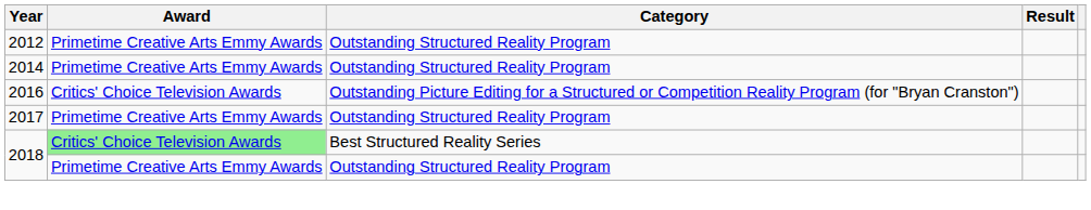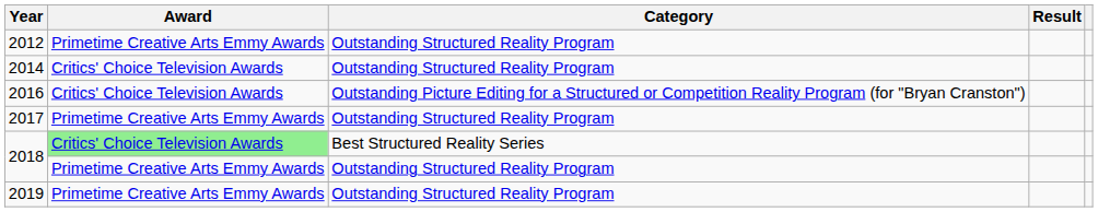 <table class="wikitable sortable">
 <tr>
 <th scope="col">Year</th>
 <th scope="col">Award</th>
 <th scope="col">Category</th>
 <th scope="col">Result</th>
 <th scope="col" class="unsortable"></th>
 </tr>
 <tr>
 <td align="center">2012</td>
 <td><a href='#'>Primetime Creative Arts Emmy Awards</a></td>
 <td><a href='#'>Outstanding Structured Reality Program</a></td>
 <td></td>
 <td></td>
 </tr>
 <tr>
 <td align="center">2014</td>
-<td><a href='#'>Primetime Creative Arts Emmy Awards</a></td>
+<td><a href='#'>Critics' Choice Television Awards</a></td>
 <td><a href='#'>Outstanding Structured Reality Program</a></td>
 <td></td>
 <td></td>
 </tr>
 <tr>
 <td align="center">2016</td>
 <td><a href='#'>Critics' Choice Television Awards</a></td>
 <td><a href='#'>Outstanding Picture Editing for a Structured or Competition Reality Program</a> (for "Bryan Cranston")</td>
 <td></td>
 <td></td>
 </tr>
 <tr>
 <td align="center">2017</td>
 <td><a href='#'>Primetime Creative Arts Emmy Awards</a></td>
 <td><a href='#'>Outstanding Structured Reality Program</a></td>
 <td></td>
 <td></td>
 </tr>
 <tr>
 <td align="center" rowspan="2">2018</td>
 <td style="background: lightgreen;"><a href='#'>Critics' Choice Television Awards</a></td>
 <td>Best Structured Reality Series</td>
 <td></td>
 <td></td>
 </tr>
 <tr>
 <td><a href='#'>Primetime Creative Arts Emmy Awards</a></td>
 <td><a href='#'>Outstanding Structured Reality Program</a></td>
 <td></td>
 <td align="center"></td>
 </tr>
+<tr>
+<td align="center">2019</td>
+<td><a href='#'>Primetime Creative Arts Emmy Awards</a></td>
+<td><a href='#'>Outstanding Structured Reality Program</a></td>
+<td></td>
+<td align="center"></td>
+</tr>
 </table>
